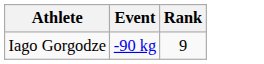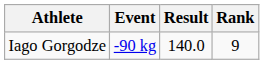 <table class="wikitable" style="font-size:90%">
 <tr>
 <th>Athlete</th>
 <th>Event</th>
+<th>Result</th>
 <th>Rank</th>
 </tr>
 <tr>
 <td>Iago Gorgodze</td>
 <td><a href='#'>-90 kg</a></td>
+<td align="center">140.0</td>
 <td align="center">9</td>
 </tr>
 </table>
